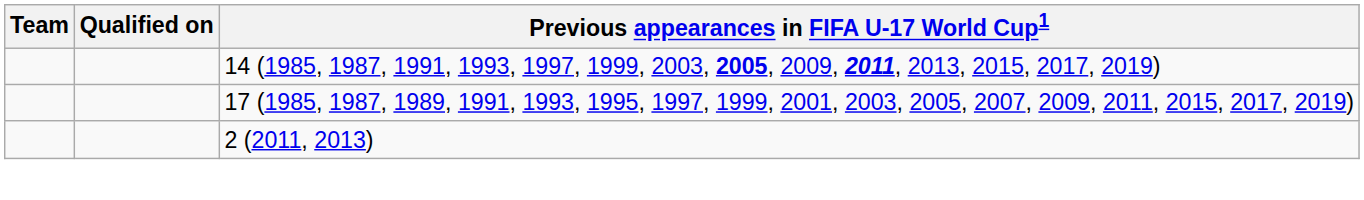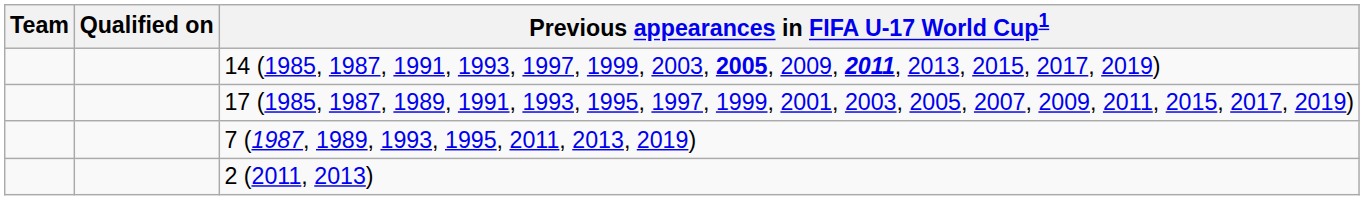 <table class="wikitable sortable">
 <tr>
 <th>Team</th>
 <th>Qualified on</th>
 <th data-sort-type="number">Previous <a href='#'>appearances</a> in <a href='#'>FIFA U-17 World Cup</a><sup><strong><a href='#'>1</a></strong></sup></th>
 </tr>
 <tr>
 <td></td>
 <td></td>
 <td>14 (<a href='#'>1985</a>, <a href='#'>1987</a>, <a href='#'>1991</a>, <a href='#'>1993</a>, <a href='#'>1997</a>, <a href='#'>1999</a>, <a href='#'>2003</a>, <strong><a href='#'>2005</a></strong>, <a href='#'>2009</a>, <strong><em><a href='#'>2011</a></em></strong>, <a href='#'>2013</a>, <a href='#'>2015</a>, <a href='#'>2017</a>, <a href='#'>2019</a>)</td>
 </tr>
 <tr>
 <td></td>
 <td></td>
 <td>17 (<a href='#'>1985</a>, <a href='#'>1987</a>, <a href='#'>1989</a>, <a href='#'>1991</a>, <a href='#'>1993</a>, <a href='#'>1995</a>, <a href='#'>1997</a>, <a href='#'>1999</a>, <a href='#'>2001</a>, <a href='#'>2003</a>, <a href='#'>2005</a>, <a href='#'>2007</a>, <a href='#'>2009</a>, <a href='#'>2011</a>, <a href='#'>2015</a>, <a href='#'>2017</a>, <a href='#'>2019</a>)</td>
 </tr>
 <tr>
 <td></td>
 <td></td>
+<td>7 (<em><a href='#'>1987</a></em>, <a href='#'>1989</a>, <a href='#'>1993</a>, <a href='#'>1995</a>, <a href='#'>2011</a>, <a href='#'>2013</a>, <a href='#'>2019</a>)</td>
+</tr>
+<tr>
+<td></td>
+<td></td>
 <td>2 (<a href='#'>2011</a>, <a href='#'>2013</a>)</td>
 </tr>
 </table>
